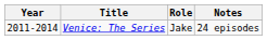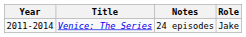 <table class="wikitable">
 <tr>
 <th>Year</th>
 <th>Title</th>
+<th>Notes</th>
 <th>Role</th>
-<th>Notes</th>
 </tr>
 <tr>
 <td>2011-2014</td>
 <td><em><a href='#'>Venice: The Series</a></em></td>
+<td>24 episodes</td>
 <td>Jake</td>
-<td>24 episodes</td>
 </tr>
 </table>
